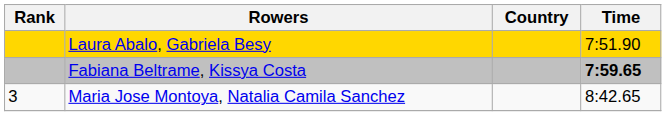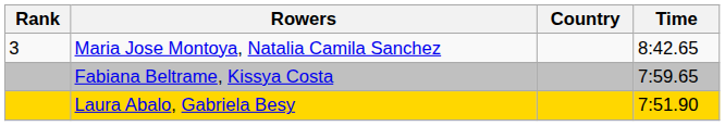 <table class="wikitable" width=50%>
 <tr>
 <th>Rank</th>
 <th>Rowers</th>
 <th>Country</th>
 <th>Time</th>
 </tr>
+<tr>
+<td>3</td>
+<td><a href='#'>Maria Jose Montoya</a>, <a href='#'>Natalia Camila Sanchez</a></td>
+<td></td>
+<td>8:42.65</td>
+</tr>
+<tr bgcolor=silver>
+<td></td>
+<td><a href='#'>Fabiana Beltrame</a>, <a href='#'>Kissya Costa</a></td>
+<td></td>
+<td>7:59.65</td>
+</tr>
 <tr bgcolor=gold>
 <td></td>
 <td><a href='#'>Laura Abalo</a>, <a href='#'>Gabriela Besy</a></td>
 <td></td>
 <td>7:51.90</td>
 </tr>
-<tr bgcolor=silver>
-<td></td>
-<td><a href='#'>Fabiana Beltrame</a>, <a href='#'>Kissya Costa</a></td>
-<td></td>
-<td><strong>7:59.65</strong></td>
-</tr>
-<tr>
-<td>3</td>
-<td><a href='#'>Maria Jose Montoya</a>, <a href='#'>Natalia Camila Sanchez</a></td>
-<td></td>
-<td>8:42.65</td>
-</tr>
 <tr>
 </tr>
 </table>
